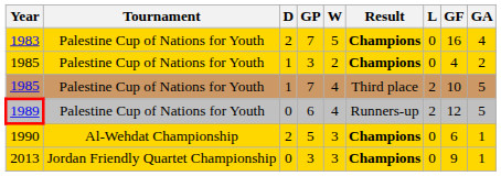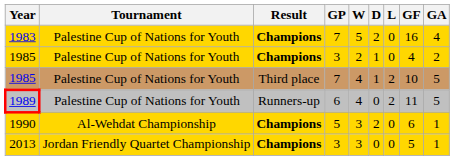 <table class="wikitable" style="text-align: center;font-size:100%">
 <tr>
 <th>Year</th>
 <th>Tournament</th>
-<th>D</th>
+<th>Result</th>
 <th>GP</th>
 <th>W</th>
-<th>Result</th>
+<th>D</th>
 <th>L</th>
 <th>GF</th>
 <th>GA</th>
 </tr>
 <tr style="background:gold;">
 <td> <a href='#'>1983</a></td>
 <td>Palestine Cup of Nations for Youth</td>
-<td>2</td>
+<td><strong>Champions</strong></td>
 <td>7</td>
 <td>5</td>
-<td><strong>Champions</strong></td>
+<td>2</td>
 <td>0</td>
 <td>16</td>
 <td>4</td>
 </tr>
 <tr style="background:gold;">
 <td> 1985</td>
 <td>Palestine Cup of Nations for Youth</td>
-<td>1</td>
+<td><strong>Champions</strong></td>
 <td>3</td>
 <td>2</td>
-<td><strong>Champions</strong></td>
+<td>1</td>
 <td>0</td>
 <td>4</td>
 <td>2</td>
 </tr>
 <tr style="background:#cc9966;">
 <td> <a href='#'>1985</a></td>
 <td>Palestine Cup of Nations for Youth</td>
-<td>1</td>
+<td>Third place</td>
 <td>7</td>
 <td>4</td>
-<td>Third place</td>
+<td>1</td>
 <td>2</td>
 <td>10</td>
 <td>5</td>
 </tr>
 <tr style="background:silver;">
 <td style="border: 3px solid red"> <a href='#'>1989</a></td>
 <td>Palestine Cup of Nations for Youth</td>
-<td>0</td>
+<td>Runners-up</td>
 <td>6</td>
 <td>4</td>
-<td>Runners-up</td>
+<td>0</td>
 <td>2</td>
-<td>12</td>
+<td>11</td>
 <td>5</td>
 </tr>
 <tr style="background:gold;">
 <td> 1990</td>
 <td>Al-Wehdat Championship</td>
-<td>2</td>
+<td><strong>Champions</strong></td>
 <td>5</td>
 <td>3</td>
-<td><strong>Champions</strong></td>
+<td>2</td>
 <td>0</td>
 <td>6</td>
 <td>1</td>
 </tr>
 <tr style="background:gold;">
 <td> 2013</td>
 <td>Jordan Friendly Quartet Championship</td>
-<td>0</td>
+<td><strong>Champions</strong></td>
 <td>3</td>
 <td>3</td>
-<td><strong>Champions</strong></td>
 <td>0</td>
-<td>9</td>
+<td>0</td>
+<td>5</td>
 <td>1</td>
 </tr>
 </table>
